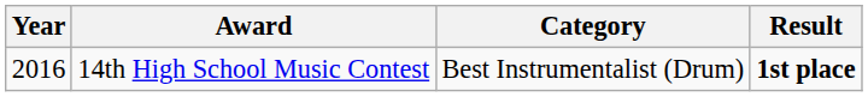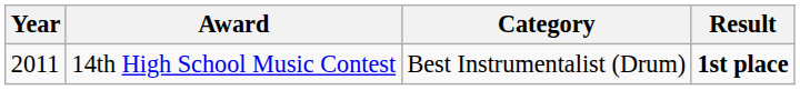 <table class="wikitable">
 <tr>
 <th>Year</th>
 <th>Award</th>
 <th>Category</th>
 <th>Result</th>
 </tr>
 <tr>
-<td>2016</td>
+<td>2011</td>
 <td>14th <a href='#'>High School Music Contest</a></td>
 <td>Best Instrumentalist (Drum)</td>
 <td><strong>1st place</strong></td>
 </tr>
 </table>
